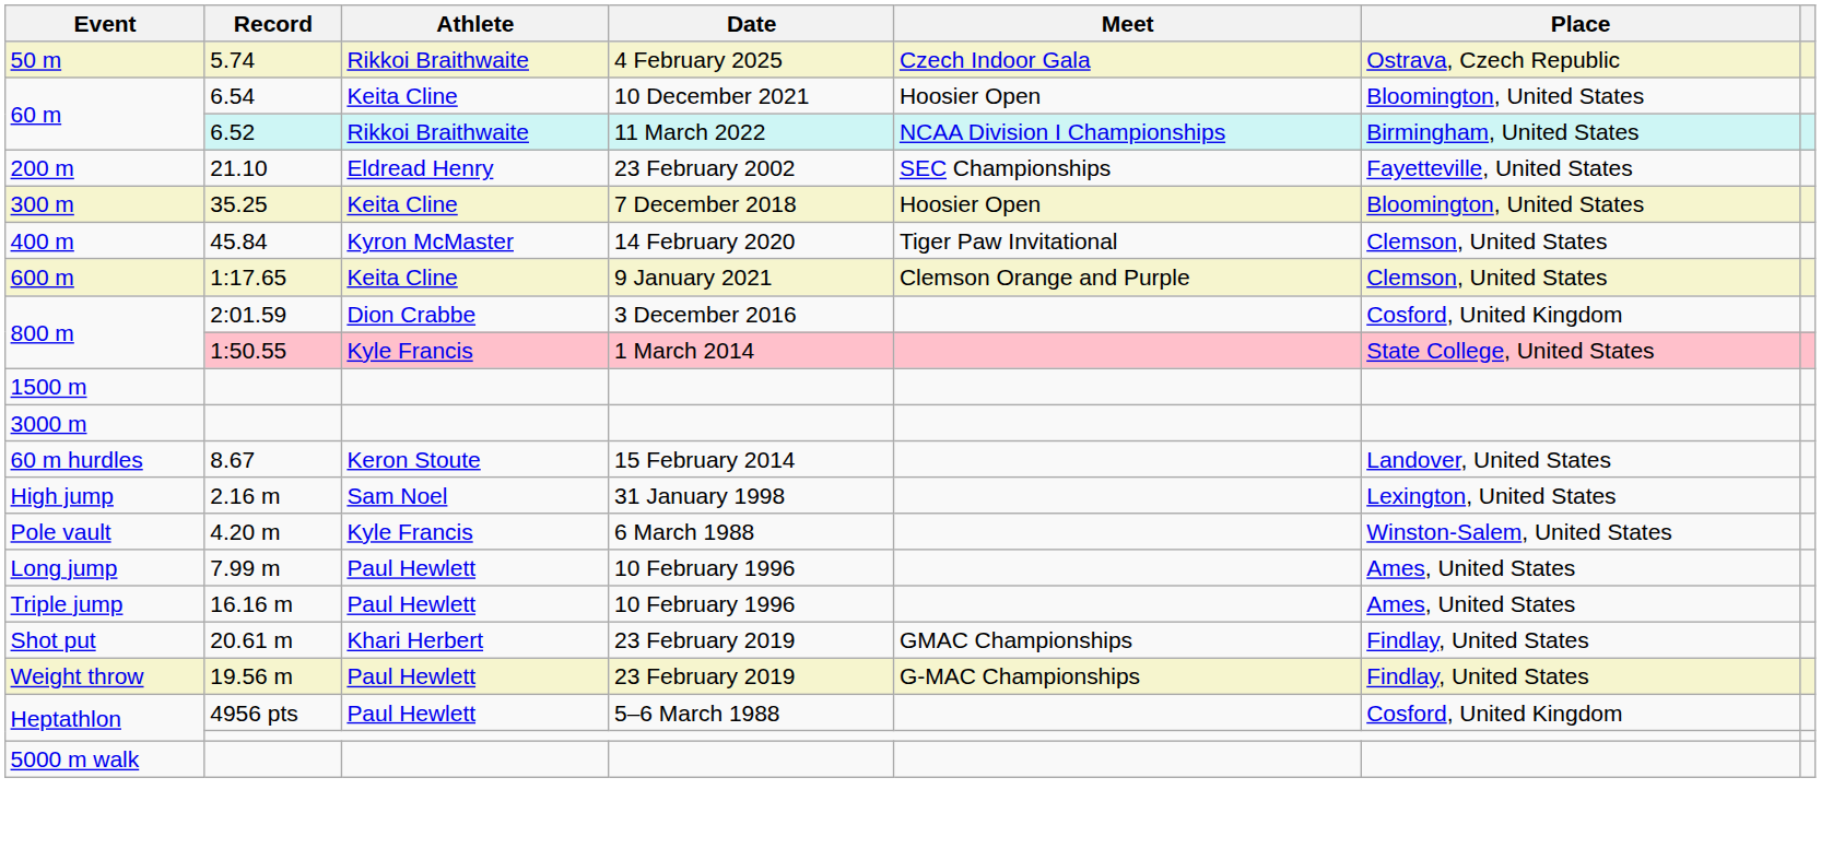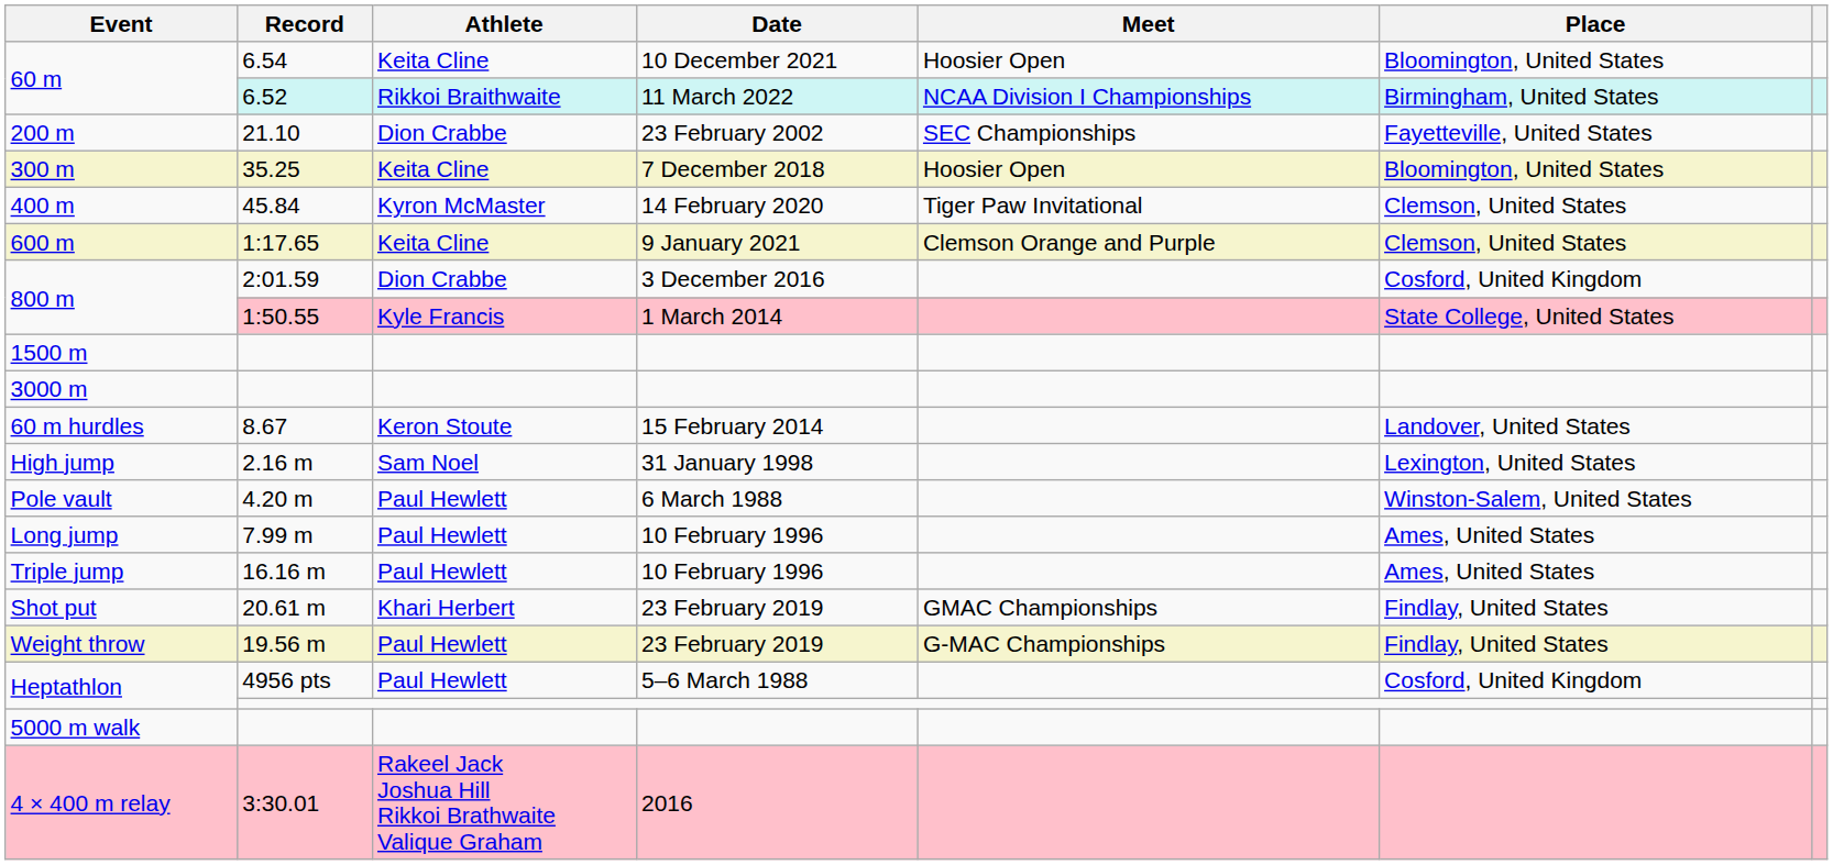 <table class="wikitable" style="font-size:95%; width: 95%;">
 <tr>
 <th>Event</th>
 <th>Record</th>
 <th>Athlete</th>
 <th>Date</th>
 <th>Meet</th>
 <th>Place</th>
 <th></th>
-</tr>
-<tr style="background:#f6F5CE;">
-<td><a href='#'>50 m</a></td>
-<td>5.74</td>
-<td><a href='#'>Rikkoi Braithwaite</a></td>
-<td>4 February 2025</td>
-<td><a href='#'>Czech Indoor Gala</a></td>
-<td><a href='#'>Ostrava</a>, Czech Republic</td>
-<td></td>
 </tr>
 <tr>
 <td rowspan=2><a href='#'>60 m</a></td>
 <td>6.54</td>
 <td><a href='#'>Keita Cline</a></td>
 <td>10 December 2021</td>
 <td>Hoosier Open</td>
 <td><a href='#'>Bloomington</a>, United States</td>
 <td></td>
 </tr>
 <tr bgcolor=#CEF6F5>
 <td>6.52</td>
 <td><a href='#'>Rikkoi Braithwaite</a></td>
 <td>11 March 2022</td>
 <td><a href='#'>NCAA Division I Championships</a></td>
 <td><a href='#'>Birmingham</a>, United States</td>
 <td></td>
 </tr>
 <tr>
 <td><a href='#'>200 m</a></td>
 <td>21.10</td>
-<td><a href='#'>Eldread Henry</a></td>
+<td><a href='#'>Dion Crabbe</a></td>
 <td>23 February 2002</td>
 <td><a href='#'>SEC</a> Championships</td>
 <td><a href='#'>Fayetteville</a>, United States</td>
 <td></td>
 </tr>
 <tr style="background:#f6F5CE;">
 <td><a href='#'>300 m</a></td>
 <td>35.25</td>
 <td><a href='#'>Keita Cline</a></td>
 <td>7 December 2018</td>
 <td>Hoosier Open</td>
 <td><a href='#'>Bloomington</a>, United States</td>
 <td></td>
 </tr>
 <tr>
 <td><a href='#'>400 m</a></td>
 <td>45.84</td>
 <td><a href='#'>Kyron McMaster</a></td>
 <td>14 February 2020</td>
 <td>Tiger Paw Invitational</td>
 <td><a href='#'>Clemson</a>, United States</td>
 <td></td>
 </tr>
 <tr style="background:#f6F5CE;">
 <td><a href='#'>600 m</a></td>
 <td>1:17.65</td>
 <td><a href='#'>Keita Cline</a></td>
 <td>9 January 2021</td>
 <td>Clemson Orange and Purple</td>
 <td><a href='#'>Clemson</a>, United States</td>
 <td></td>
 </tr>
 <tr>
 <td rowspan=2><a href='#'>800 m</a></td>
 <td>2:01.59</td>
 <td><a href='#'>Dion Crabbe</a></td>
 <td>3 December 2016</td>
 <td></td>
 <td><a href='#'>Cosford</a>, United Kingdom</td>
 <td></td>
 </tr>
 <tr style="background:pink">
 <td>1:50.55</td>
 <td><a href='#'>Kyle Francis</a></td>
 <td>1 March 2014</td>
 <td></td>
 <td><a href='#'>State College</a>, United States</td>
 <td></td>
 </tr>
 <tr>
 <td><a href='#'>1500 m</a></td>
 <td></td>
 <td></td>
 <td></td>
 <td></td>
 <td></td>
 <td></td>
 </tr>
 <tr>
 <td><a href='#'>3000 m</a></td>
 <td></td>
 <td></td>
 <td></td>
 <td></td>
 <td></td>
 <td></td>
 </tr>
 <tr>
 <td><a href='#'>60 m hurdles</a></td>
 <td>8.67</td>
 <td><a href='#'>Keron Stoute</a></td>
 <td>15 February 2014</td>
 <td></td>
 <td><a href='#'>Landover</a>, United States</td>
 <td></td>
 </tr>
 <tr>
 <td><a href='#'>High jump</a></td>
 <td>2.16 m</td>
 <td><a href='#'>Sam Noel</a></td>
 <td>31 January 1998</td>
 <td></td>
 <td><a href='#'>Lexington</a>, United States</td>
 <td></td>
 </tr>
 <tr>
 <td><a href='#'>Pole vault</a></td>
 <td>4.20 m</td>
-<td><a href='#'>Kyle Francis</a></td>
+<td><a href='#'>Paul Hewlett</a></td>
 <td>6 March 1988</td>
 <td></td>
 <td><a href='#'>Winston-Salem</a>, United States</td>
 <td></td>
 </tr>
 <tr>
 <td><a href='#'>Long jump</a></td>
 <td>7.99 m</td>
 <td><a href='#'>Paul Hewlett</a></td>
 <td>10 February 1996</td>
 <td></td>
 <td><a href='#'>Ames</a>, United States</td>
 <td></td>
 </tr>
 <tr>
 <td><a href='#'>Triple jump</a></td>
 <td>16.16 m</td>
 <td><a href='#'>Paul Hewlett</a></td>
 <td>10 February 1996</td>
 <td></td>
 <td><a href='#'>Ames</a>, United States</td>
 <td></td>
 </tr>
 <tr>
 <td><a href='#'>Shot put</a></td>
 <td>20.61 m</td>
 <td><a href='#'>Khari Herbert</a></td>
 <td>23 February 2019</td>
 <td>GMAC Championships</td>
 <td><a href='#'>Findlay</a>, United States</td>
 <td></td>
 </tr>
 <tr style="background:#f6F5CE;">
 <td><a href='#'>Weight throw</a></td>
 <td>19.56 m</td>
 <td><a href='#'>Paul Hewlett</a></td>
 <td>23 February 2019</td>
 <td>G-MAC Championships</td>
 <td><a href='#'>Findlay</a>, United States</td>
 <td></td>
 </tr>
 <tr>
 <td rowspan=2><a href='#'>Heptathlon</a></td>
 <td>4956 pts</td>
 <td><a href='#'>Paul Hewlett</a></td>
 <td>5–6 March 1988</td>
 <td></td>
 <td><a href='#'>Cosford</a>, United Kingdom</td>
 <td></td>
 </tr>
 <tr>
 <td colspan=5></td>
 <td></td>
 </tr>
 <tr>
 <td><a href='#'>5000 m walk</a></td>
 <td></td>
 <td></td>
 <td></td>
 <td></td>
 <td></td>
 <td></td>
 </tr>
+<tr style="background:pink">
+<td><a href='#'>4 × 400 m relay</a></td>
+<td>3:30.01</td>
+<td><a href='#'>Rakeel Jack</a><br><a href='#'>Joshua Hill</a><br><a href='#'>Rikkoi Brathwaite</a><br><a href='#'>Valique Graham</a></td>
+<td>2016</td>
+<td></td>
+<td></td>
+<td></td>
+</tr>
 </table>
